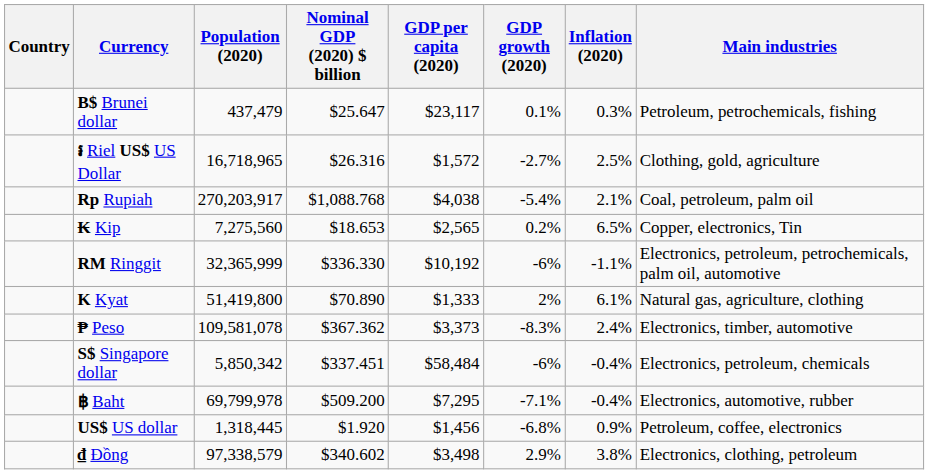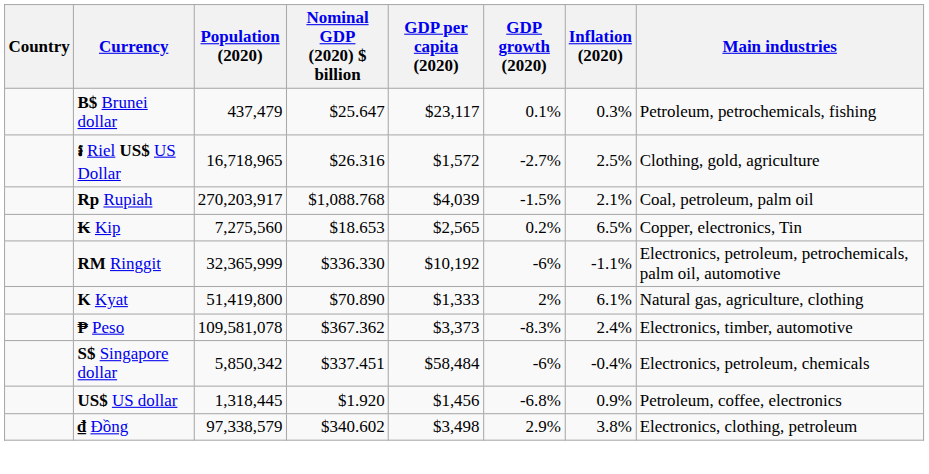 <table class="wikitable sortable">
 <tr>
 <th>Country</th>
 <th><a href='#'>Currency</a></th>
 <th><a href='#'>Population</a><br>(2020)</th>
 <th><a href='#'>Nominal GDP</a><br>(2020) $ billion</th>
 <th><a href='#'>GDP per capita</a><br>(2020)</th>
 <th><a href='#'>GDP growth</a><br>(2020)</th>
 <th><a href='#'>Inflation</a><br>(2020)</th>
 <th><a href='#'>Main industries</a></th>
 </tr>
 <tr>
 <td></td>
 <td><strong>B$</strong> <a href='#'>Brunei dollar</a></td>
 <td style="text-align:right">437,479</td>
 <td style="text-align:right">$25.647</td>
 <td style="text-align:right">$23,117</td>
 <td style="text-align:right">0.1%</td>
 <td style="text-align:right">0.3%</td>
 <td>Petroleum, petrochemicals, fishing</td>
 </tr>
 <tr>
 <td></td>
 <td><strong>៛</strong> <a href='#'>Riel</a> <strong>US$</strong> <a href='#'>US Dollar</a></td>
 <td style="text-align:right">16,718,965</td>
 <td style="text-align:right">$26.316</td>
 <td style="text-align:right">$1,572</td>
 <td style="text-align:right">-2.7%</td>
 <td style="text-align:right">2.5%</td>
 <td>Clothing, gold, agriculture</td>
 </tr>
 <tr>
 <td></td>
 <td><strong>Rp</strong> <a href='#'>Rupiah</a></td>
 <td style="text-align:right">270,203,917</td>
 <td style="text-align:right">$1,088.768</td>
-<td style="text-align:right">$4,038</td>
-<td style="text-align:right">-5.4%</td>
+<td style="text-align:right">$4,039</td>
+<td style="text-align:right">-1.5%</td>
 <td style="text-align:right">2.1%</td>
 <td>Coal, petroleum, palm oil</td>
 </tr>
 <tr>
 <td></td>
 <td><strong>₭</strong> <a href='#'>Kip</a></td>
 <td style="text-align:right">7,275,560</td>
 <td style="text-align:right">$18.653</td>
 <td style="text-align:right">$2,565</td>
 <td style="text-align:right">0.2%</td>
 <td style="text-align:right">6.5%</td>
 <td>Copper, electronics, Tin</td>
 </tr>
 <tr>
 <td></td>
 <td><strong>RM</strong> <a href='#'>Ringgit</a></td>
 <td style="text-align:right">32,365,999</td>
 <td style="text-align:right">$336.330</td>
 <td style="text-align:right">$10,192</td>
 <td style="text-align:right">-6%</td>
 <td style="text-align:right">-1.1%</td>
 <td>Electronics, petroleum, petrochemicals, palm oil, automotive</td>
 </tr>
 <tr>
 <td></td>
 <td><strong>K</strong> <a href='#'>Kyat</a></td>
 <td style="text-align:right">51,419,800</td>
 <td style="text-align:right">$70.890</td>
 <td style="text-align:right">$1,333</td>
 <td style="text-align:right">2%</td>
 <td style="text-align:right">6.1%</td>
 <td>Natural gas, agriculture, clothing</td>
 </tr>
 <tr>
 <td></td>
 <td><strong>₱</strong> <a href='#'>Peso</a></td>
 <td style="text-align:right">109,581,078</td>
 <td style="text-align:right">$367.362</td>
 <td style="text-align:right">$3,373</td>
 <td style="text-align:right">-8.3%</td>
 <td style="text-align:right">2.4%</td>
 <td>Electronics, timber, automotive</td>
 </tr>
 <tr>
 <td></td>
 <td><strong>S$</strong> <a href='#'>Singapore dollar</a></td>
 <td style="text-align:right">5,850,342</td>
 <td style="text-align:right">$337.451</td>
 <td style="text-align:right">$58,484</td>
 <td style="text-align:right">-6%</td>
 <td style="text-align:right">-0.4%</td>
 <td>Electronics, petroleum, chemicals</td>
 </tr>
 <tr>
 <td></td>
-<td><strong>฿</strong> <a href='#'>Baht</a></td>
-<td style="text-align:right">69,799,978</td>
-<td style="text-align:right">$509.200</td>
-<td style="text-align:right">$7,295</td>
-<td style="text-align:right">-7.1%</td>
-<td style="text-align:right">-0.4%</td>
-<td>Electronics, automotive, rubber</td>
-</tr>
-<tr>
-<td></td>
 <td><strong>US$</strong> <a href='#'>US dollar</a></td>
 <td style="text-align:right">1,318,445</td>
 <td style="text-align:right">$1.920</td>
 <td style="text-align:right">$1,456</td>
 <td style="text-align:right">-6.8%</td>
 <td style="text-align:right">0.9%</td>
 <td>Petroleum, coffee, electronics</td>
 </tr>
 <tr>
 <td></td>
 <td><strong>₫</strong> <a href='#'>Đồng</a></td>
 <td style="text-align:right">97,338,579</td>
 <td style="text-align:right">$340.602</td>
 <td style="text-align:right">$3,498</td>
 <td style="text-align:right">2.9%</td>
 <td style="text-align:right">3.8%</td>
 <td>Electronics, clothing, petroleum</td>
 </tr>
 </table>
